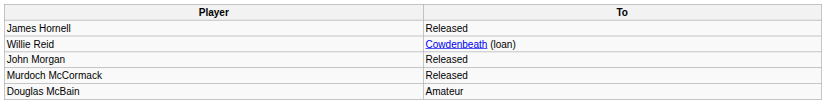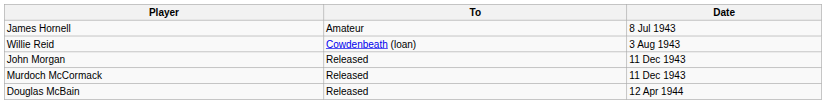 <table class="wikitable" style="text-align:center; font-size:95%;width:98%; text-align:left">
 <tr>
 <th>Player</th>
 <th>To</th>
+<th>Date</th>
 </tr>
 <tr>
 <td> James Hornell</td>
-<td> Released</td>
+<td> Amateur</td>
+<td>8 Jul 1943</td>
 </tr>
 <tr>
 <td> Willie Reid</td>
 <td> <a href='#'>Cowdenbeath</a> (loan)</td>
+<td>3 Aug 1943</td>
 </tr>
 <tr>
 <td> John Morgan</td>
 <td> Released</td>
+<td>11 Dec 1943</td>
 </tr>
 <tr>
 <td> Murdoch McCormack</td>
 <td> Released</td>
+<td>11 Dec 1943</td>
 </tr>
 <tr>
 <td> Douglas McBain</td>
-<td> Amateur</td>
+<td> Released</td>
+<td>12 Apr 1944</td>
 </tr>
 </table>
